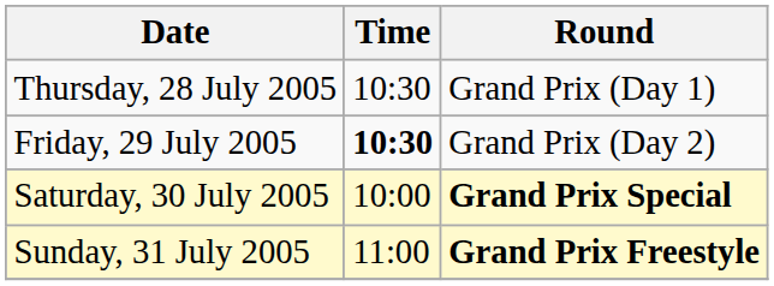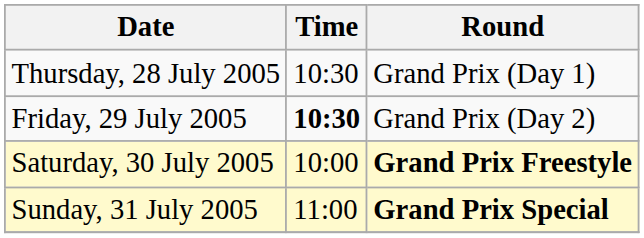 <table class="wikitable">
 <tr>
 <th>Date</th>
 <th>Time</th>
 <th>Round</th>
 </tr>
 <tr>
 <td>Thursday, 28 July 2005</td>
 <td>10:30</td>
 <td>Grand Prix (Day 1)</td>
 </tr>
 <tr>
 <td>Friday, 29 July 2005</td>
 <td><strong>10:30</strong></td>
 <td>Grand Prix (Day 2)</td>
 </tr>
 <tr>
 <td style=background:lemonchiffon>Saturday, 30 July 2005</td>
 <td style=background:lemonchiffon>10:00</td>
-<td style=background:lemonchiffon><strong>Grand Prix Special</strong></td>
+<td style=background:lemonchiffon><strong>Grand Prix Freestyle</strong></td>
 </tr>
 <tr>
 <td style=background:lemonchiffon>Sunday, 31 July 2005</td>
 <td style=background:lemonchiffon>11:00</td>
-<td style=background:lemonchiffon><strong>Grand Prix Freestyle</strong></td>
+<td style=background:lemonchiffon><strong>Grand Prix Special</strong></td>
 </tr>
 <tr>
 </tr>
 </table>
